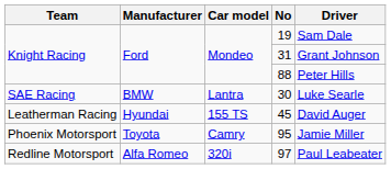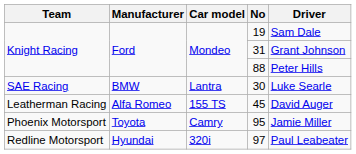 <table class="wikitable" style="font-size: 95%;">
 <tr>
 <th>Team</th>
 <th>Manufacturer</th>
 <th>Car model</th>
 <th>No</th>
 <th>Driver</th>
 </tr>
 <tr>
 <td rowspan=3><a href='#'>Knight Racing</a></td>
 <td rowspan=3><a href='#'>Ford</a></td>
 <td rowspan=3><a href='#'>Mondeo</a></td>
 <td align="right">19</td>
 <td> <a href='#'>Sam Dale</a></td>
 </tr>
 <tr>
 <td align="right">31</td>
 <td> <a href='#'>Grant Johnson</a></td>
 </tr>
 <tr>
 <td align="right">88</td>
 <td> <a href='#'>Peter Hills</a></td>
 </tr>
 <tr>
 <td><a href='#'>SAE Racing</a></td>
 <td><a href='#'>BMW</a></td>
 <td><a href='#'>Lantra</a></td>
 <td align="right">30</td>
 <td> <a href='#'>Luke Searle</a></td>
 </tr>
 <tr>
 <td>Leatherman Racing</td>
-<td><a href='#'>Hyundai</a></td>
+<td><a href='#'>Alfa Romeo</a></td>
 <td><a href='#'>155 TS</a></td>
 <td align="right">45</td>
 <td> <a href='#'>David Auger</a></td>
 </tr>
 <tr>
 <td>Phoenix Motorsport</td>
 <td><a href='#'>Toyota</a></td>
 <td><a href='#'>Camry</a></td>
 <td align="right">95</td>
 <td> <a href='#'>Jamie Miller</a></td>
 </tr>
 <tr>
 <td>Redline Motorsport</td>
-<td><a href='#'>Alfa Romeo</a></td>
+<td><a href='#'>Hyundai</a></td>
 <td><a href='#'>320i</a></td>
 <td align="right">97</td>
 <td> <a href='#'>Paul Leabeater</a></td>
 </tr>
 </table>
